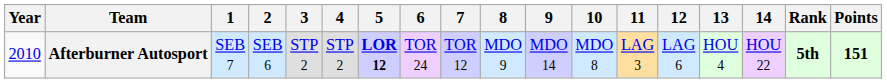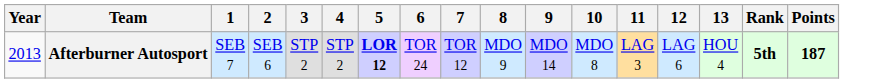 <table class="wikitable" style="text-align:center; font-size:90%">
 <tr>
 <th>Year</th>
 <th>Team</th>
 <th>1</th>
 <th>2</th>
 <th>3</th>
 <th>4</th>
 <th>5</th>
 <th>6</th>
 <th>7</th>
 <th>8</th>
 <th>9</th>
 <th>10</th>
 <th>11</th>
 <th>12</th>
 <th>13</th>
-<th>14</th>
 <th>Rank</th>
 <th>Points</th>
 </tr>
 <tr>
-<td><a href='#'>2010</a></td>
+<td><a href='#'>2013</a></td>
 <th>Afterburner Autosport</th>
 <td style="background:#CFEAFF;"><a href='#'>SEB</a><br><small>7</small></td>
 <td style="background:#CFEAFF;"><a href='#'>SEB</a><br><small>6</small></td>
 <td style="background:#DFDFDF;"><a href='#'>STP</a><br><small>2</small></td>
 <td style="background:#DFDFDF;"><a href='#'>STP</a><br><small>2</small></td>
 <td style="background:#CFCFFF;"><strong><a href='#'>LOR</a><br><small>12</small></strong></td>
 <td style="background:#EFCFFF;"><a href='#'>TOR</a><br><small>24</small></td>
 <td style="background:#CFCFFF;"><a href='#'>TOR</a><br><small>12</small></td>
 <td style="background:#CFEAFF;"><a href='#'>MDO</a><br><small>9</small></td>
 <td style="background:#CFCFFF;"><a href='#'>MDO</a><br><small>14</small></td>
 <td style="background:#CFEAFF;"><a href='#'>MDO</a><br><small>8</small></td>
 <td style="background:#FFDF9F;"><a href='#'>LAG</a><br><small>3</small></td>
 <td style="background:#CFEAFF;"><a href='#'>LAG</a><br><small>6</small></td>
 <td style="background:#DFFFDF;"><a href='#'>HOU</a><br><small>4</small></td>
-<td style="background:#EFCFFF;"><a href='#'>HOU</a><br><small>22</small></td>
 <td style="background:#DFFFDF;"><strong>5th</strong></td>
-<td style="background:#DFFFDF;"><strong>151</strong></td>
+<td style="background:#DFFFDF;"><strong>187</strong></td>
 </tr>
 </table>
